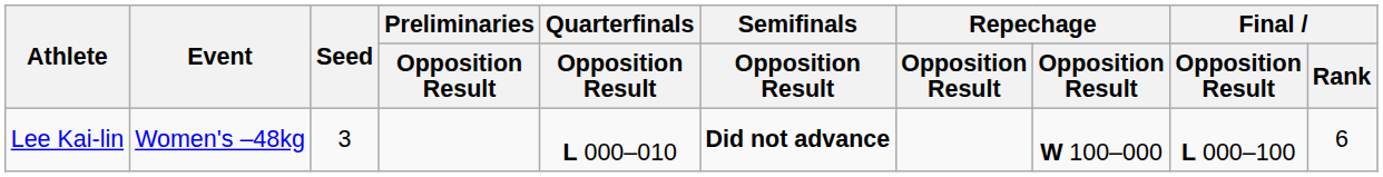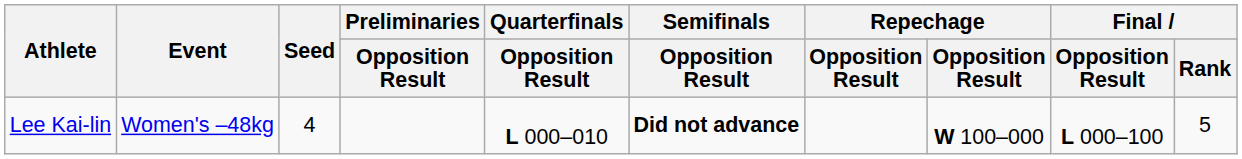 <table class="wikitable" style="font-size:90%; text-align:center">
 <tr>
 <th rowspan="2">Athlete</th>
 <th rowspan="2">Event</th>
 <th rowspan="2">Seed</th>
 <th>Preliminaries</th>
 <th>Quarterfinals</th>
 <th>Semifinals</th>
 <th colspan="2">Repechage</th>
 <th colspan="2">Final / </th>
 </tr>
 <tr>
 <th>Opposition<br>Result</th>
 <th>Opposition<br>Result</th>
 <th>Opposition<br>Result</th>
 <th>Opposition<br>Result</th>
 <th>Opposition<br>Result</th>
 <th>Opposition<br>Result</th>
 <th>Rank</th>
 </tr>
 <tr>
 <td align="left"><a href='#'>Lee Kai-lin</a></td>
 <td align="left"><a href='#'>Women's –48kg</a></td>
-<td>3</td>
+<td>4</td>
 <td></td>
 <td><br><strong>L</strong> 000–010</td>
 <td><strong>Did not advance</strong></td>
 <td></td>
 <td><br><strong>W</strong> 100–000</td>
 <td><br><strong>L</strong> 000–100</td>
-<td>6</td>
+<td>5</td>
 </tr>
 </table>
